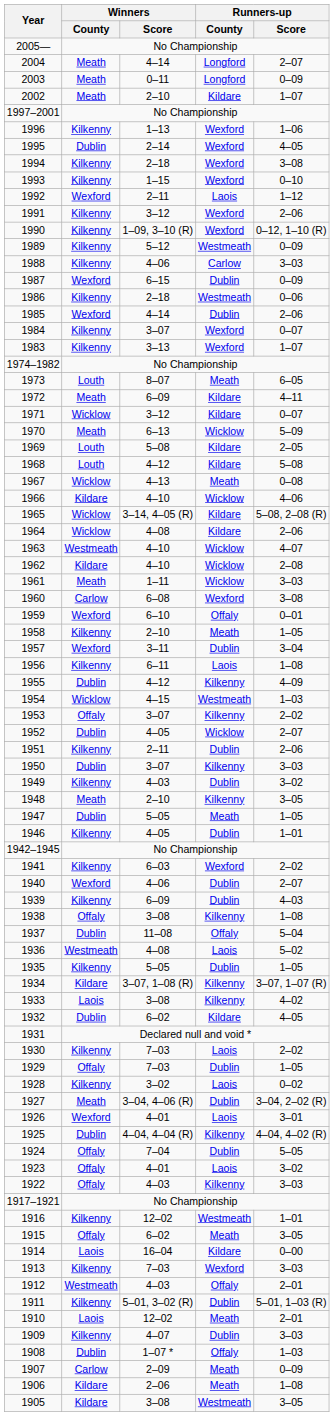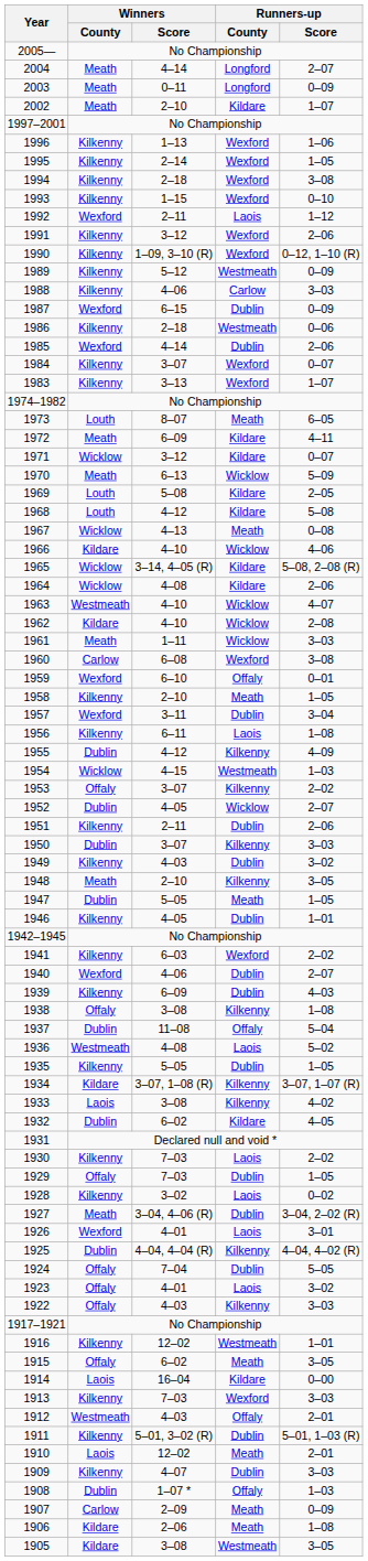 <table class="wikitable sortable" style="text-align:center;">
 <tr>
 <th rowspan="2">Year</th>
 <th colspan="2">Winners</th>
 <th colspan="2">Runners-up</th>
 </tr>
 <tr>
 <th>County</th>
 <th>Score</th>
 <th>County</th>
 <th>Score</th>
 </tr>
 <tr>
 <td>2005—</td>
 <td colspan="4">No Championship</td>
 </tr>
 <tr>
 <td>2004</td>
 <td><a href='#'>Meath</a></td>
 <td>4–14</td>
 <td><a href='#'>Longford</a></td>
 <td>2–07</td>
 </tr>
 <tr>
 <td>2003</td>
 <td><a href='#'>Meath</a></td>
 <td>0–11</td>
 <td><a href='#'>Longford</a></td>
 <td>0–09</td>
 </tr>
 <tr>
 <td>2002</td>
 <td><a href='#'>Meath</a></td>
 <td>2–10</td>
 <td><a href='#'>Kildare</a></td>
 <td>1–07</td>
 </tr>
 <tr>
 <td>1997–2001</td>
 <td colspan="4">No Championship</td>
 </tr>
 <tr>
 <td>1996</td>
 <td><a href='#'>Kilkenny</a></td>
 <td>1–13</td>
 <td><a href='#'>Wexford</a></td>
 <td>1–06</td>
 </tr>
 <tr>
 <td>1995</td>
-<td><a href='#'>Dublin</a></td>
+<td><a href='#'>Kilkenny</a></td>
 <td>2–14</td>
 <td><a href='#'>Wexford</a></td>
-<td>4–05</td>
+<td>1–05</td>
 </tr>
 <tr>
 <td>1994</td>
 <td><a href='#'>Kilkenny</a></td>
 <td>2–18</td>
 <td><a href='#'>Wexford</a></td>
 <td>3–08</td>
 </tr>
 <tr>
 <td>1993</td>
 <td><a href='#'>Kilkenny</a></td>
 <td>1–15</td>
 <td><a href='#'>Wexford</a></td>
 <td>0–10</td>
 </tr>
 <tr>
 <td>1992</td>
 <td><a href='#'>Wexford</a></td>
 <td>2–11</td>
 <td><a href='#'>Laois</a></td>
 <td>1–12</td>
 </tr>
 <tr>
 <td>1991</td>
 <td><a href='#'>Kilkenny</a></td>
 <td>3–12</td>
 <td><a href='#'>Wexford</a></td>
 <td>2–06</td>
 </tr>
 <tr>
 <td>1990</td>
 <td><a href='#'>Kilkenny</a></td>
 <td>1–09, 3–10 (R)</td>
 <td><a href='#'>Wexford</a></td>
 <td>0–12, 1–10 (R)</td>
 </tr>
 <tr>
 <td>1989</td>
 <td><a href='#'>Kilkenny</a></td>
 <td>5–12</td>
 <td><a href='#'>Westmeath</a></td>
 <td>0–09</td>
 </tr>
 <tr>
 <td>1988</td>
 <td><a href='#'>Kilkenny</a></td>
 <td>4–06</td>
 <td><a href='#'>Carlow</a></td>
 <td>3–03</td>
 </tr>
 <tr>
 <td>1987</td>
 <td><a href='#'>Wexford</a></td>
 <td>6–15</td>
 <td><a href='#'>Dublin</a></td>
 <td>0–09</td>
 </tr>
 <tr>
 <td>1986</td>
 <td><a href='#'>Kilkenny</a></td>
 <td>2–18</td>
 <td><a href='#'>Westmeath</a></td>
 <td>0–06</td>
 </tr>
 <tr>
 <td>1985</td>
 <td><a href='#'>Wexford</a></td>
 <td>4–14</td>
 <td><a href='#'>Dublin</a></td>
 <td>2–06</td>
 </tr>
 <tr>
 <td>1984</td>
 <td><a href='#'>Kilkenny</a></td>
 <td>3–07</td>
 <td><a href='#'>Wexford</a></td>
 <td>0–07</td>
 </tr>
 <tr>
 <td>1983</td>
 <td><a href='#'>Kilkenny</a></td>
 <td>3–13</td>
 <td><a href='#'>Wexford</a></td>
 <td>1–07</td>
 </tr>
 <tr>
 <td>1974–1982</td>
 <td colspan="4">No Championship</td>
 </tr>
 <tr>
 <td>1973</td>
 <td><a href='#'>Louth</a></td>
 <td>8–07</td>
 <td><a href='#'>Meath</a></td>
 <td>6–05</td>
 </tr>
 <tr>
 <td>1972</td>
 <td><a href='#'>Meath</a></td>
 <td>6–09</td>
 <td><a href='#'>Kildare</a></td>
 <td>4–11</td>
 </tr>
 <tr>
 <td>1971</td>
 <td><a href='#'>Wicklow</a></td>
 <td>3–12</td>
 <td><a href='#'>Kildare</a></td>
 <td>0–07</td>
 </tr>
 <tr>
 <td>1970</td>
 <td><a href='#'>Meath</a></td>
 <td>6–13</td>
 <td><a href='#'>Wicklow</a></td>
 <td>5–09</td>
 </tr>
 <tr>
 <td>1969</td>
 <td><a href='#'>Louth</a></td>
 <td>5–08</td>
 <td><a href='#'>Kildare</a></td>
 <td>2–05</td>
 </tr>
 <tr>
 <td>1968</td>
 <td><a href='#'>Louth</a></td>
 <td>4–12</td>
 <td><a href='#'>Kildare</a></td>
 <td>5–08</td>
 </tr>
 <tr>
 <td>1967</td>
 <td><a href='#'>Wicklow</a></td>
 <td>4–13</td>
 <td><a href='#'>Meath</a></td>
 <td>0–08</td>
 </tr>
 <tr>
 <td>1966</td>
 <td><a href='#'>Kildare</a></td>
 <td>4–10</td>
 <td><a href='#'>Wicklow</a></td>
 <td>4–06</td>
 </tr>
 <tr>
 <td>1965</td>
 <td><a href='#'>Wicklow</a></td>
 <td>3–14, 4–05 (R)</td>
 <td><a href='#'>Kildare</a></td>
 <td>5–08, 2–08 (R)</td>
 </tr>
 <tr>
 <td>1964</td>
 <td><a href='#'>Wicklow</a></td>
 <td>4–08</td>
 <td><a href='#'>Kildare</a></td>
 <td>2–06</td>
 </tr>
 <tr>
 <td>1963</td>
 <td><a href='#'>Westmeath</a></td>
 <td>4–10</td>
 <td><a href='#'>Wicklow</a></td>
 <td>4–07</td>
 </tr>
 <tr>
 <td>1962</td>
 <td><a href='#'>Kildare</a></td>
 <td>4–10</td>
 <td><a href='#'>Wicklow</a></td>
 <td>2–08</td>
 </tr>
 <tr>
 <td>1961</td>
 <td><a href='#'>Meath</a></td>
 <td>1–11</td>
 <td><a href='#'>Wicklow</a></td>
 <td>3–03</td>
 </tr>
 <tr>
 <td>1960</td>
 <td><a href='#'>Carlow</a></td>
 <td>6–08</td>
 <td><a href='#'>Wexford</a></td>
 <td>3–08</td>
 </tr>
 <tr>
 <td>1959</td>
 <td><a href='#'>Wexford</a></td>
 <td>6–10</td>
 <td><a href='#'>Offaly</a></td>
 <td>0–01</td>
 </tr>
 <tr>
 <td>1958</td>
 <td><a href='#'>Kilkenny</a></td>
 <td>2–10</td>
 <td><a href='#'>Meath</a></td>
 <td>1–05</td>
 </tr>
 <tr>
 <td>1957</td>
 <td><a href='#'>Wexford</a></td>
 <td>3–11</td>
 <td><a href='#'>Dublin</a></td>
 <td>3–04</td>
 </tr>
 <tr>
 <td>1956</td>
 <td><a href='#'>Kilkenny</a></td>
 <td>6–11</td>
 <td><a href='#'>Laois</a></td>
 <td>1–08</td>
 </tr>
 <tr>
 <td>1955</td>
 <td><a href='#'>Dublin</a></td>
 <td>4–12</td>
 <td><a href='#'>Kilkenny</a></td>
 <td>4–09</td>
 </tr>
 <tr>
 <td>1954</td>
 <td><a href='#'>Wicklow</a></td>
 <td>4–15</td>
 <td><a href='#'>Westmeath</a></td>
 <td>1–03</td>
 </tr>
 <tr>
 <td>1953</td>
 <td><a href='#'>Offaly</a></td>
 <td>3–07</td>
 <td><a href='#'>Kilkenny</a></td>
 <td>2–02</td>
 </tr>
 <tr>
 <td>1952</td>
 <td><a href='#'>Dublin</a></td>
 <td>4–05</td>
 <td><a href='#'>Wicklow</a></td>
 <td>2–07</td>
 </tr>
 <tr>
 <td>1951</td>
 <td><a href='#'>Kilkenny</a></td>
 <td>2–11</td>
 <td><a href='#'>Dublin</a></td>
 <td>2–06</td>
 </tr>
 <tr>
 <td>1950</td>
 <td><a href='#'>Dublin</a></td>
 <td>3–07</td>
 <td><a href='#'>Kilkenny</a></td>
 <td>3–03</td>
 </tr>
 <tr>
 <td>1949</td>
 <td><a href='#'>Kilkenny</a></td>
 <td>4–03</td>
 <td><a href='#'>Dublin</a></td>
 <td>3–02</td>
 </tr>
 <tr>
 <td>1948</td>
 <td><a href='#'>Meath</a></td>
 <td>2–10</td>
 <td><a href='#'>Kilkenny</a></td>
 <td>3–05</td>
 </tr>
 <tr>
 <td>1947</td>
 <td><a href='#'>Dublin</a></td>
 <td>5–05</td>
 <td><a href='#'>Meath</a></td>
 <td>1–05</td>
 </tr>
 <tr>
 <td>1946</td>
 <td><a href='#'>Kilkenny</a></td>
 <td>4–05</td>
 <td><a href='#'>Dublin</a></td>
 <td>1–01</td>
 </tr>
 <tr>
 <td>1942–1945</td>
 <td colspan="4">No Championship</td>
 </tr>
 <tr>
 <td>1941</td>
 <td><a href='#'>Kilkenny</a></td>
 <td>6–03</td>
 <td><a href='#'>Wexford</a></td>
 <td>2–02</td>
 </tr>
 <tr>
 <td>1940</td>
 <td><a href='#'>Wexford</a></td>
 <td>4–06</td>
 <td><a href='#'>Dublin</a></td>
 <td>2–07</td>
 </tr>
 <tr>
 <td>1939</td>
 <td><a href='#'>Kilkenny</a></td>
 <td>6–09</td>
 <td><a href='#'>Dublin</a></td>
 <td>4–03</td>
 </tr>
 <tr>
 <td>1938</td>
 <td><a href='#'>Offaly</a></td>
 <td>3–08</td>
 <td><a href='#'>Kilkenny</a></td>
 <td>1–08</td>
 </tr>
 <tr>
 <td>1937</td>
 <td><a href='#'>Dublin</a></td>
 <td>11–08</td>
 <td><a href='#'>Offaly</a></td>
 <td>5–04</td>
 </tr>
 <tr>
 <td>1936</td>
 <td><a href='#'>Westmeath</a></td>
 <td>4–08</td>
 <td><a href='#'>Laois</a></td>
 <td>5–02</td>
 </tr>
 <tr>
 <td>1935</td>
 <td><a href='#'>Kilkenny</a></td>
 <td>5–05</td>
 <td><a href='#'>Dublin</a></td>
 <td>1–05</td>
 </tr>
 <tr>
 <td>1934</td>
 <td><a href='#'>Kildare</a></td>
 <td>3–07, 1–08 (R)</td>
 <td><a href='#'>Kilkenny</a></td>
 <td>3–07, 1–07 (R)</td>
 </tr>
 <tr>
 <td>1933</td>
 <td><a href='#'>Laois</a></td>
 <td>3–08</td>
 <td><a href='#'>Kilkenny</a></td>
 <td>4–02</td>
 </tr>
 <tr>
 <td>1932</td>
 <td><a href='#'>Dublin</a></td>
 <td>6–02</td>
 <td><a href='#'>Kildare</a></td>
 <td>4–05</td>
 </tr>
 <tr>
 <td>1931</td>
 <td colspan="4">Declared null and void *</td>
 </tr>
 <tr>
 <td>1930</td>
 <td><a href='#'>Kilkenny</a></td>
 <td>7–03</td>
 <td><a href='#'>Laois</a></td>
 <td>2–02</td>
 </tr>
 <tr>
 <td>1929</td>
 <td><a href='#'>Offaly</a></td>
 <td>7–03</td>
 <td><a href='#'>Dublin</a></td>
 <td>1–05</td>
 </tr>
 <tr>
 <td>1928</td>
 <td><a href='#'>Kilkenny</a></td>
 <td>3–02</td>
 <td><a href='#'>Laois</a></td>
 <td>0–02</td>
 </tr>
 <tr>
 <td>1927</td>
 <td><a href='#'>Meath</a></td>
 <td>3–04, 4–06 (R)</td>
 <td><a href='#'>Dublin</a></td>
 <td>3–04, 2–02 (R)</td>
 </tr>
 <tr>
 <td>1926</td>
 <td><a href='#'>Wexford</a></td>
 <td>4–01</td>
 <td><a href='#'>Laois</a></td>
 <td>3–01</td>
 </tr>
 <tr>
 <td>1925</td>
 <td><a href='#'>Dublin</a></td>
 <td>4–04, 4–04 (R)</td>
 <td><a href='#'>Kilkenny</a></td>
 <td>4–04, 4–02 (R)</td>
 </tr>
 <tr>
 <td>1924</td>
 <td><a href='#'>Offaly</a></td>
 <td>7–04</td>
 <td><a href='#'>Dublin</a></td>
 <td>5–05</td>
 </tr>
 <tr>
 <td>1923</td>
 <td><a href='#'>Offaly</a></td>
 <td>4–01</td>
 <td><a href='#'>Laois</a></td>
 <td>3–02</td>
 </tr>
 <tr>
 <td>1922</td>
 <td><a href='#'>Offaly</a></td>
 <td>4–03</td>
 <td><a href='#'>Kilkenny</a></td>
 <td>3–03</td>
 </tr>
 <tr>
 <td>1917–1921</td>
 <td colspan="4">No Championship</td>
 </tr>
 <tr>
 <td>1916</td>
 <td><a href='#'>Kilkenny</a></td>
 <td>12–02</td>
 <td><a href='#'>Westmeath</a></td>
 <td>1–01</td>
 </tr>
 <tr>
 <td>1915</td>
 <td><a href='#'>Offaly</a></td>
 <td>6–02</td>
 <td><a href='#'>Meath</a></td>
 <td>3–05</td>
 </tr>
 <tr>
 <td>1914</td>
 <td><a href='#'>Laois</a></td>
 <td>16–04</td>
 <td><a href='#'>Kildare</a></td>
 <td>0–00</td>
 </tr>
 <tr>
 <td>1913</td>
 <td><a href='#'>Kilkenny</a></td>
 <td>7–03</td>
 <td><a href='#'>Wexford</a></td>
 <td>3–03</td>
 </tr>
 <tr>
 <td>1912</td>
 <td><a href='#'>Westmeath</a></td>
 <td>4–03</td>
 <td><a href='#'>Offaly</a></td>
 <td>2–01</td>
 </tr>
 <tr>
 <td>1911</td>
 <td><a href='#'>Kilkenny</a></td>
 <td>5–01, 3–02 (R)</td>
 <td><a href='#'>Dublin</a></td>
 <td>5–01, 1–03 (R)</td>
 </tr>
 <tr>
 <td>1910</td>
 <td><a href='#'>Laois</a></td>
 <td>12–02</td>
 <td><a href='#'>Meath</a></td>
 <td>2–01</td>
 </tr>
 <tr>
 <td>1909</td>
 <td><a href='#'>Kilkenny</a></td>
 <td>4–07</td>
 <td><a href='#'>Dublin</a></td>
 <td>3–03</td>
 </tr>
 <tr>
 <td>1908</td>
 <td><a href='#'>Dublin</a></td>
 <td>1–07 *</td>
 <td><a href='#'>Offaly</a></td>
 <td>1–03</td>
 </tr>
 <tr>
 <td>1907</td>
 <td><a href='#'>Carlow</a></td>
 <td>2–09</td>
 <td><a href='#'>Meath</a></td>
 <td>0–09</td>
 </tr>
 <tr>
 <td>1906</td>
 <td><a href='#'>Kildare</a></td>
 <td>2–06</td>
 <td><a href='#'>Meath</a></td>
 <td>1–08</td>
 </tr>
 <tr>
 <td>1905</td>
 <td><a href='#'>Kildare</a></td>
 <td>3–08</td>
 <td><a href='#'>Westmeath</a></td>
 <td>3–05</td>
 </tr>
 </table>
